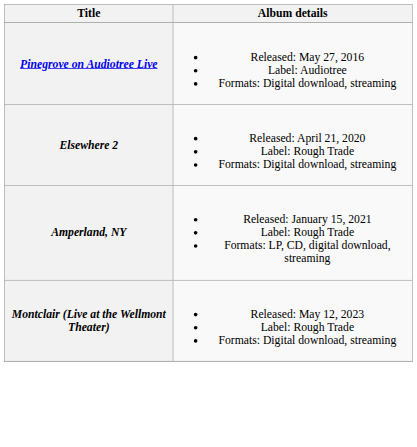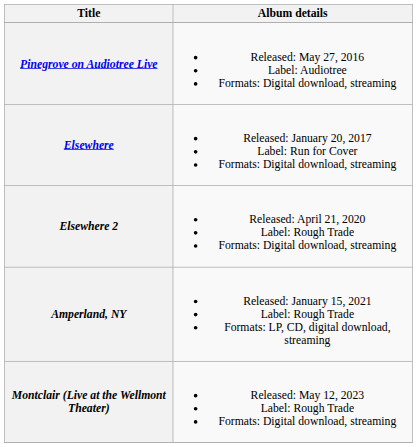 <table class="wikitable plainrowheaders" style="text-align:center;">
 <tr>
 <th scope="col" style="width:14em;">Title</th>
 <th scope="col" style="width:20em;">Album details</th>
 </tr>
 <tr>
 </tr>
 <tr>
 <th scope="row"><em><a href='#'>Pinegrove on Audiotree Live</a></em></th>
 <td><br><ul><li>Released: May 27, 2016</li><li>Label: Audiotree</li><li>Formats: Digital download, streaming</li></ul></td>
+</tr>
+<tr>
+<th scope="row"><em><a href='#'>Elsewhere</a></em></th>
+<td><br><ul><li>Released: January 20, 2017</li><li>Label: Run for Cover</li><li>Formats: Digital download, streaming</li></ul></td>
 </tr>
 <tr>
 <th scope="row"><em>Elsewhere 2</em></th>
 <td><br><ul><li>Released: April 21, 2020</li><li>Label: Rough Trade</li><li>Formats: Digital download, streaming</li></ul></td>
 </tr>
 <tr>
 <th scope="row"><em>Amperland, NY</em></th>
 <td><br><ul><li>Released: January 15, 2021</li><li>Label: Rough Trade</li><li>Formats: LP, CD, digital download, streaming</li></ul></td>
 </tr>
 <tr>
 <th scope="row"><em>Montclair (Live at the Wellmont Theater)</em></th>
 <td><br><ul><li>Released: May 12, 2023</li><li>Label: Rough Trade</li><li>Formats: Digital download, streaming</li></ul></td>
 </tr>
 <tr>
 </tr>
 </table>
